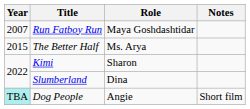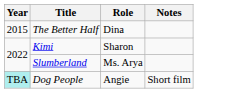 <table class="wikitable sortable">
 <tr>
 <th>Year</th>
 <th>Title</th>
 <th>Role</th>
 <th class="unsortable">Notes</th>
 </tr>
 <tr>
-<td>2007</td>
-<td><em><a href='#'>Run Fatboy Run</a></em></td>
-<td>Maya Goshdashtidar</td>
-<td></td>
-</tr>
-<tr>
 <td>2015</td>
 <td><em>The Better Half</em></td>
-<td>Ms. Arya</td>
+<td>Dina</td>
 <td></td>
 </tr>
 <tr>
 <td rowspan=2>2022</td>
 <td><em><a href='#'>Kimi</a></em></td>
 <td>Sharon</td>
 <td></td>
 </tr>
 <tr>
 <td><em><a href='#'>Slumberland</a></em></td>
-<td>Dina</td>
+<td>Ms. Arya</td>
 <td></td>
 </tr>
 <tr>
 <td style="background: paleturquoise;">TBA</td>
 <td><em>Dog People</em></td>
 <td>Angie</td>
 <td>Short film</td>
 </tr>
 </table>
